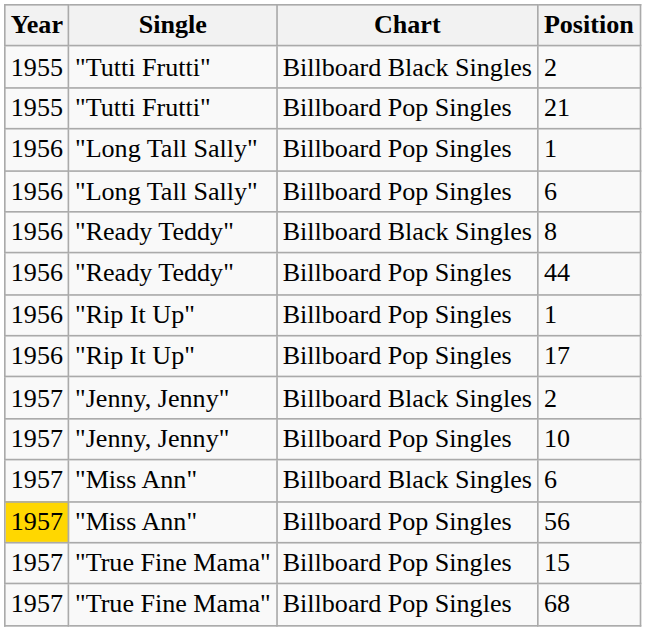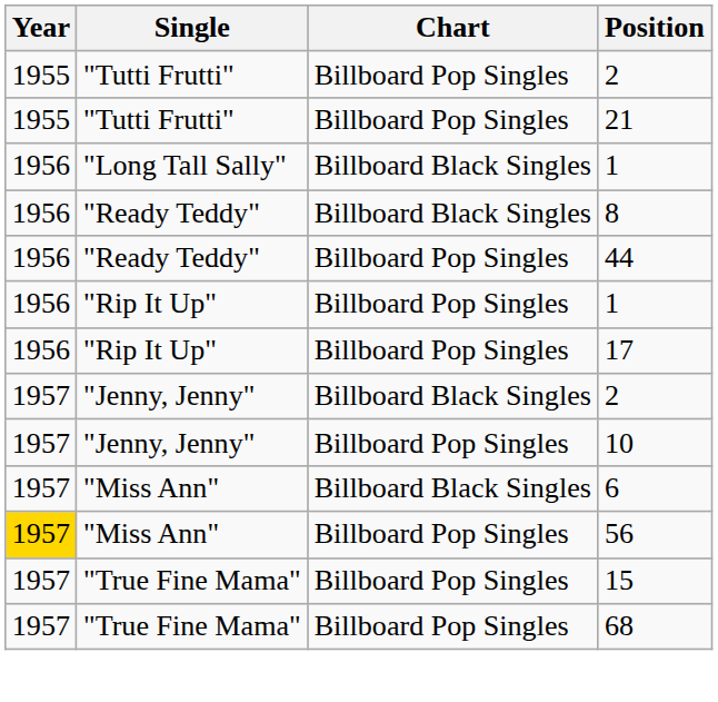 <table class="wikitable">
 <tr>
 <th align="left">Year</th>
 <th align="left">Single</th>
 <th align="left">Chart</th>
 <th align="left">Position</th>
 </tr>
 <tr>
 <td align="left">1955</td>
 <td align="left">"Tutti Frutti"</td>
-<td align="left">Billboard Black Singles</td>
+<td align="left">Billboard Pop Singles</td>
 <td align="left">2</td>
 </tr>
 <tr>
 <td align="left">1955</td>
 <td align="left">"Tutti Frutti"</td>
 <td align="left">Billboard Pop Singles</td>
 <td align="left">21</td>
 </tr>
 <tr>
 <td align="left">1956</td>
 <td align="left">"Long Tall Sally"</td>
-<td align="left">Billboard Pop Singles</td>
+<td align="left">Billboard Black Singles</td>
 <td align="left">1</td>
-</tr>
-<tr>
-<td align="left">1956</td>
-<td align="left">"Long Tall Sally"</td>
-<td align="left">Billboard Pop Singles</td>
-<td align="left">6</td>
 </tr>
 <tr>
 <td align="left">1956</td>
 <td align="left">"Ready Teddy"</td>
 <td align="left">Billboard Black Singles</td>
 <td align="left">8</td>
 </tr>
 <tr>
 <td align="left">1956</td>
 <td align="left">"Ready Teddy"</td>
 <td align="left">Billboard Pop Singles</td>
 <td align="left">44</td>
 </tr>
 <tr>
 <td align="left">1956</td>
 <td align="left">"Rip It Up"</td>
 <td align="left">Billboard Pop Singles</td>
 <td align="left">1</td>
 </tr>
 <tr>
 <td align="left">1956</td>
 <td align="left">"Rip It Up"</td>
 <td align="left">Billboard Pop Singles</td>
 <td align="left">17</td>
 </tr>
 <tr>
 <td align="left">1957</td>
 <td align="left">"Jenny, Jenny"</td>
 <td align="left">Billboard Black Singles</td>
 <td align="left">2</td>
 </tr>
 <tr>
 <td align="left">1957</td>
 <td align="left">"Jenny, Jenny"</td>
 <td align="left">Billboard Pop Singles</td>
 <td align="left">10</td>
 </tr>
 <tr>
 <td align="left">1957</td>
 <td align="left">"Miss Ann"</td>
 <td align="left">Billboard Black Singles</td>
 <td align="left">6</td>
 </tr>
 <tr>
 <td align="left" style="background: gold;">1957</td>
 <td align="left">"Miss Ann"</td>
 <td align="left">Billboard Pop Singles</td>
 <td align="left">56</td>
 </tr>
 <tr>
 <td align="left">1957</td>
 <td align="left">"True Fine Mama"</td>
 <td align="left">Billboard Pop Singles</td>
 <td align="left">15</td>
 </tr>
 <tr>
 <td align="left">1957</td>
 <td align="left">"True Fine Mama"</td>
 <td align="left">Billboard Pop Singles</td>
 <td align="left">68</td>
 </tr>
 </table>
